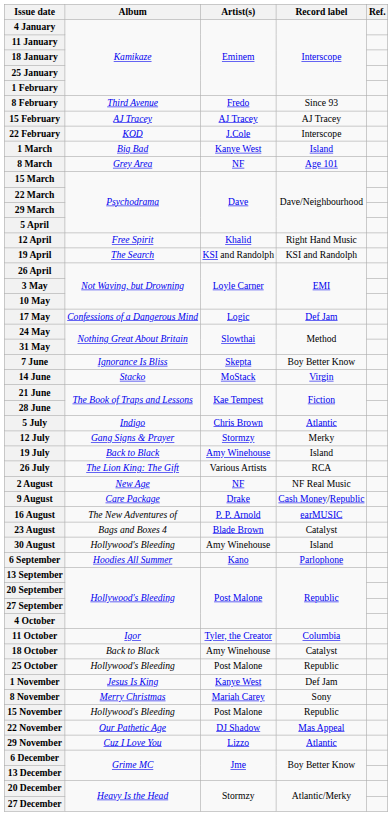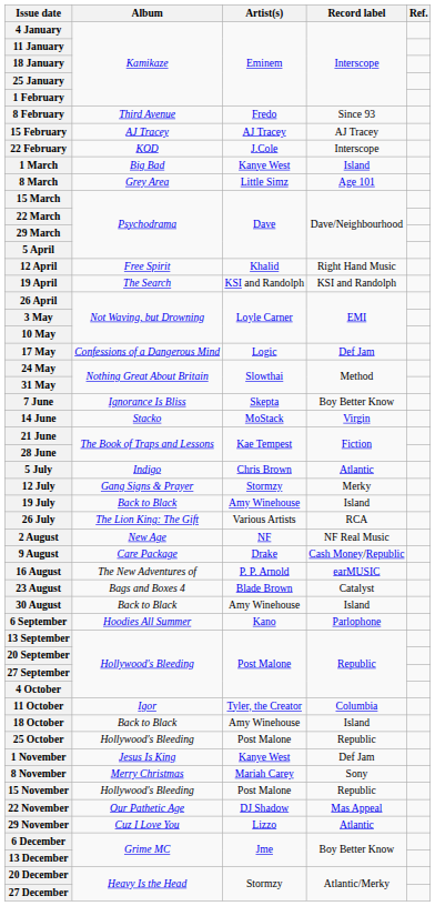 <table class="wikitable plainrowheaders">
 <tr>
 <th scope=col>Issue date</th>
 <th scope=col>Album</th>
 <th scope=col>Artist(s)</th>
 <th scope=col>Record label</th>
 <th scope=col>Ref.</th>
 </tr>
 <tr>
 <th scope=row>4 January</th>
 <td align="center" rowspan="5"><em><a href='#'>Kamikaze</a></em></td>
 <td align="center" rowspan="5"><a href='#'>Eminem</a></td>
 <td align="center" rowspan="5"><a href='#'>Interscope</a></td>
 <td align="center"></td>
 </tr>
 <tr>
 <th scope=row>11 January</th>
 <td align="center"></td>
 </tr>
 <tr>
 <th scope=row>18 January</th>
 <td align="center"></td>
 </tr>
 <tr>
 <th scope=row>25 January</th>
 <td align="center"></td>
 </tr>
 <tr>
 <th scope=row>1 February</th>
 <td align="center"></td>
 </tr>
 <tr>
 <th scope=row>8 February</th>
 <td align="center"><em><a href='#'>Third Avenue</a></em></td>
 <td align="center"><a href='#'>Fredo</a></td>
 <td align="center">Since 93</td>
 <td align="center"></td>
 </tr>
 <tr>
 <th scope=row>15 February</th>
 <td align="center"><em><a href='#'>AJ Tracey</a></em></td>
 <td align="center"><a href='#'>AJ Tracey</a></td>
 <td align="center">AJ Tracey</td>
 <td align="center"></td>
 </tr>
 <tr>
 <th scope=row>22 February</th>
 <td align="center"><em><a href='#'>KOD</a></em></td>
 <td align="center"><a href='#'>J.Cole</a></td>
 <td align="center">Interscope</td>
 <td align="center"></td>
 </tr>
 <tr>
 <th scope=row>1 March</th>
 <td align="center"><em><a href='#'>Big Bad</a></em></td>
 <td align="center"><a href='#'>Kanye West</a></td>
 <td align="center"><a href='#'>Island</a></td>
 <td align="center"></td>
 </tr>
 <tr>
 <th scope=row>8 March</th>
 <td align="center"><em><a href='#'>Grey Area</a></em></td>
-<td align="center"><a href='#'>NF</a></td>
+<td align="center"><a href='#'>Little Simz</a></td>
 <td align="center"><a href='#'>Age 101</a></td>
 <td align="center"></td>
 </tr>
 <tr>
 <th scope=row>15 March </th>
 <td align="center" rowspan="4"><em><a href='#'>Psychodrama</a></em></td>
 <td align="center" rowspan="4"><a href='#'>Dave</a></td>
 <td align="center" rowspan="4">Dave/Neighbourhood</td>
 <td align="center"></td>
 </tr>
 <tr>
 <th scope=row>22 March</th>
 <td align="center"></td>
 </tr>
 <tr>
 <th scope=row>29 March</th>
 <td align="center"></td>
 </tr>
 <tr>
 <th scope=row>5 April</th>
 <td align="center"></td>
 </tr>
 <tr>
 <th scope=row>12 April</th>
 <td align="center"><em><a href='#'>Free Spirit</a></em></td>
 <td align="center"><a href='#'>Khalid</a></td>
 <td align="center">Right Hand Music</td>
 <td align="center"></td>
 </tr>
 <tr>
 <th scope=row>19 April</th>
 <td align="center"><em><a href='#'>The Search</a></em></td>
 <td align="center"><a href='#'>KSI</a> and Randolph</td>
 <td align="center">KSI and Randolph</td>
 <td align="center"></td>
 </tr>
 <tr>
 <th scope=row>26 April</th>
 <td align="center" rowspan="3"><em><a href='#'>Not Waving, but Drowning</a></em></td>
 <td align="center" rowspan="3"><a href='#'>Loyle Carner</a></td>
 <td align="center" rowspan="3"><a href='#'>EMI</a></td>
 <td align="center"></td>
 </tr>
 <tr>
 <th scope=row>3 May</th>
 <td align="center"></td>
 </tr>
 <tr>
 <th scope=row>10 May</th>
 <td align="center"></td>
 </tr>
 <tr>
 <th scope=row>17 May</th>
 <td align="center"><em><a href='#'>Confessions of a Dangerous Mind</a></em></td>
 <td align="center"><a href='#'>Logic</a></td>
 <td align="center"><a href='#'>Def Jam</a></td>
 <td align="center"></td>
 </tr>
 <tr>
 <th scope=row>24 May</th>
 <td align="center" rowspan="2"><em><a href='#'>Nothing Great About Britain</a></em></td>
 <td align="center" rowspan="2"><a href='#'>Slowthai</a></td>
 <td align="center" rowspan="2">Method</td>
 <td align="center"></td>
 </tr>
 <tr>
 <th scope=row>31 May</th>
 <td align="center"></td>
 </tr>
 <tr>
 <th scope=row>7 June</th>
 <td align="center"><em><a href='#'>Ignorance Is Bliss</a></em></td>
 <td align="center"><a href='#'>Skepta</a></td>
 <td align="center">Boy Better Know</td>
 <td align="center"></td>
 </tr>
 <tr>
 <th scope=row>14 June</th>
 <td align="center"><em><a href='#'>Stacko</a></em></td>
 <td align="center"><a href='#'>MoStack</a></td>
 <td align="Center"><a href='#'>Virgin</a></td>
 <td align="center"></td>
 </tr>
 <tr>
 <th scope=row>21 June</th>
 <td align="center" rowspan="2"><em><a href='#'>The Book of Traps and Lessons</a></em></td>
 <td align="center" rowspan="2"><a href='#'>Kae Tempest</a></td>
 <td align="Center" rowspan="2"><a href='#'>Fiction</a></td>
 <td align="center"></td>
 </tr>
 <tr>
 <th scope=row>28 June</th>
 <td align="center"></td>
 </tr>
 <tr>
 <th scope=row>5 July</th>
 <td align="center"><em><a href='#'>Indigo</a></em></td>
 <td align="center"><a href='#'>Chris Brown</a></td>
 <td align="Center"><a href='#'>Atlantic</a></td>
 <td align="center"></td>
 </tr>
 <tr>
 <th scope=row>12 July</th>
 <td align="center"><em><a href='#'>Gang Signs & Prayer</a></em></td>
 <td align="center"><a href='#'>Stormzy</a></td>
 <td align="Center">Merky</td>
 <td align="center"></td>
 </tr>
 <tr>
 <th scope=row>19 July</th>
 <td align="center"><em><a href='#'>Back to Black</a></em></td>
 <td align="center"><a href='#'>Amy Winehouse</a></td>
 <td align="Center">Island</td>
 <td align="center"></td>
 </tr>
 <tr>
 <th scope=row>26 July</th>
 <td align="center"><em><a href='#'>The Lion King: The Gift</a></em></td>
 <td align="center">Various Artists</td>
 <td align="Center">RCA</td>
 <td align="center"></td>
 </tr>
 <tr>
 <th scope=row>2 August</th>
 <td align="center"><em><a href='#'>New Age</a></em></td>
 <td align="center"><a href='#'>NF</a></td>
 <td align="Center">NF Real Music</td>
 <td align="center"></td>
 </tr>
 <tr>
 <th scope=row>9 August</th>
 <td align="center"><em><a href='#'>Care Package</a></em></td>
 <td align="center"><a href='#'>Drake</a></td>
 <td align="Center"><a href='#'>Cash Money</a>/<a href='#'>Republic</a></td>
 <td align="center"></td>
 </tr>
 <tr>
 <th scope=row>16 August</th>
 <td align="center"><em>The New Adventures of</em></td>
 <td align="center"><a href='#'>P. P. Arnold</a></td>
 <td align="Center"><a href='#'>earMUSIC</a></td>
 <td align="center"></td>
 </tr>
 <tr>
 <th scope=row>23 August</th>
 <td align="center"><em>Bags and Boxes 4</em></td>
 <td align="center"><a href='#'>Blade Brown</a></td>
 <td align="Center">Catalyst</td>
 <td align="center"></td>
 </tr>
 <tr>
 <th scope=row>30 August</th>
-<td align="center"><em>Hollywood's Bleeding</em></td>
+<td align="center"><em>Back to Black</em></td>
 <td align="center">Amy Winehouse</td>
 <td align="Center">Island</td>
 <td align="center"></td>
 </tr>
 <tr>
 <th scope=row>6 September</th>
 <td align="center"><em><a href='#'>Hoodies All Summer</a></em></td>
 <td align="center"><a href='#'>Kano</a></td>
 <td align="Center"><a href='#'>Parlophone</a></td>
 <td align="center"></td>
 </tr>
 <tr>
 <th scope=row>13 September </th>
 <td align="center" rowspan="4"><em><a href='#'>Hollywood's Bleeding</a></em></td>
 <td align="center" rowspan="4"><a href='#'>Post Malone</a></td>
 <td align="Center" rowspan="4"><a href='#'>Republic</a></td>
 <td align="center"></td>
 </tr>
 <tr>
 <th scope=row>20 September</th>
 <td align="center"></td>
 </tr>
 <tr>
 <th scope=row>27 September</th>
 <td align="center"></td>
 </tr>
 <tr>
 <th scope=row>4 October</th>
 <td align="center"></td>
 </tr>
 <tr>
 <th scope=row>11 October</th>
 <td align="center"><em><a href='#'>Igor</a></em></td>
 <td align="center"><a href='#'>Tyler, the Creator</a></td>
 <td align="Center"><a href='#'>Columbia</a></td>
 <td align="center"></td>
 </tr>
 <tr>
 <th scope=row>18 October</th>
 <td align="center"><em>Back to Black</em></td>
 <td align="center">Amy Winehouse</td>
-<td align="Center">Catalyst</td>
+<td align="Center">Island</td>
 <td align="center"></td>
 </tr>
 <tr>
 <th scope=row>25 October </th>
 <td align="center"><em>Hollywood's Bleeding</em></td>
 <td align="center">Post Malone</td>
 <td align="Center">Republic</td>
 <td align="center"></td>
 </tr>
 <tr>
 <th scope=row>1 November</th>
 <td align="center"><em><a href='#'>Jesus Is King</a></em></td>
 <td align="center"><a href='#'>Kanye West</a></td>
 <td align="Center">Def Jam</td>
 <td align="center"></td>
 </tr>
 <tr>
 <th scope=row>8 November</th>
 <td align="center"><em><a href='#'>Merry Christmas</a></em></td>
 <td align="center"><a href='#'>Mariah Carey</a></td>
 <td align="Center">Sony</td>
 <td align="center"></td>
 </tr>
 <tr>
 <th scope=row>15 November</th>
 <td align="center"><em>Hollywood's Bleeding</em></td>
 <td align="center">Post Malone</td>
 <td align="Center">Republic</td>
 <td align="center"></td>
 </tr>
 <tr>
 <th scope=row>22 November</th>
 <td align="center"><em><a href='#'>Our Pathetic Age</a></em></td>
 <td align="center"><a href='#'>DJ Shadow</a></td>
 <td align="Center"><a href='#'>Mas Appeal</a></td>
 <td align="center"></td>
 </tr>
 <tr>
 <th scope=row>29 November</th>
 <td align="center"><em><a href='#'>Cuz I Love You</a></em></td>
 <td align="center"><a href='#'>Lizzo</a></td>
 <td align="Center"><a href='#'>Atlantic</a></td>
 <td align="center"></td>
 </tr>
 <tr>
 <th scope=row>6 December</th>
 <td align="center" rowspan="2"><em><a href='#'>Grime MC</a></em></td>
 <td align="center" rowspan="2"><a href='#'>Jme</a></td>
 <td align="Center" rowspan="2">Boy Better Know</td>
 <td align="center"></td>
 </tr>
 <tr>
 <th scope=row>13 December</th>
 <td align="center"></td>
 </tr>
 <tr>
 <th scope=row>20 December </th>
 <td align="center" rowspan="2"><em><a href='#'>Heavy Is the Head</a></em></td>
 <td align="center" rowspan="2">Stormzy</td>
 <td align="Center" rowspan="2">Atlantic/Merky</td>
 <td align="center"></td>
 </tr>
 <tr>
 <th scope=row>27 December </th>
 <td align="center"></td>
 </tr>
 </table>
